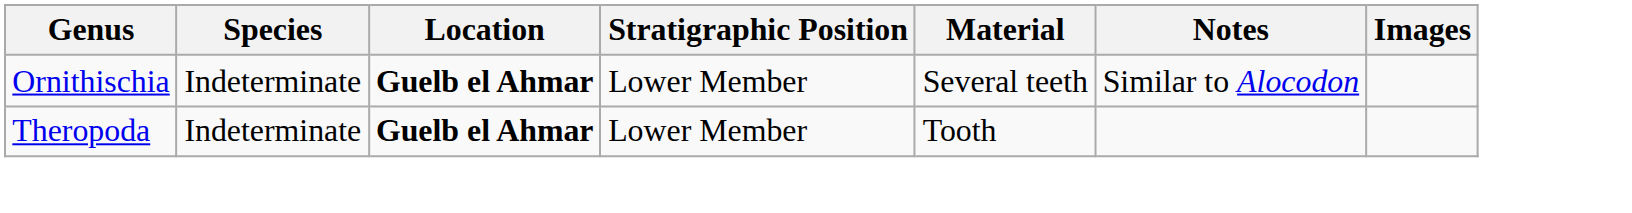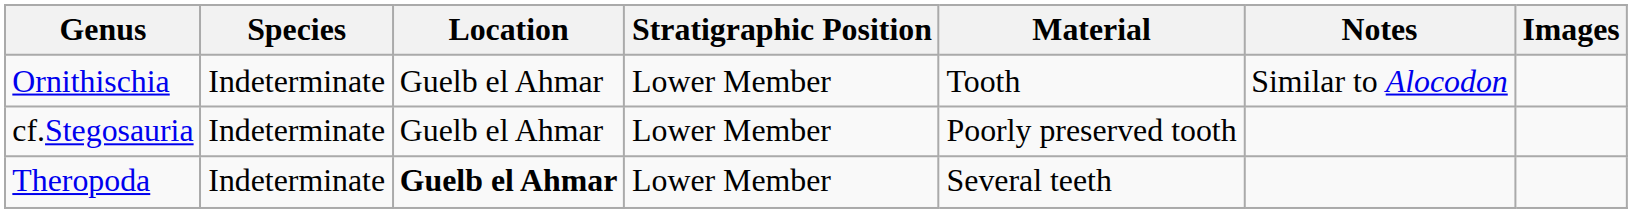 <table class="wikitable" align="center">
 <tr>
 <th>Genus</th>
 <th>Species</th>
 <th>Location</th>
 <th>Stratigraphic Position</th>
 <th>Material</th>
 <th>Notes</th>
 <th>Images</th>
 </tr>
 <tr>
 <td><a href='#'>Ornithischia</a></td>
 <td>Indeterminate</td>
-<td><strong>Guelb el Ahmar</strong></td>
+<td>Guelb el Ahmar</td>
 <td>Lower Member</td>
-<td>Several teeth</td>
+<td>Tooth</td>
 <td>Similar to <em><a href='#'>Alocodon</a></em></td>
+<td></td>
+</tr>
+<tr>
+<td>cf.<a href='#'>Stegosauria</a></td>
+<td>Indeterminate</td>
+<td>Guelb el Ahmar</td>
+<td>Lower Member</td>
+<td>Poorly preserved tooth</td>
+<td></td>
 <td></td>
 </tr>
 <tr>
 <td><a href='#'>Theropoda</a></td>
 <td>Indeterminate</td>
 <td><strong>Guelb el Ahmar</strong></td>
 <td>Lower Member</td>
-<td>Tooth</td>
+<td>Several teeth</td>
 <td></td>
 <td></td>
 </tr>
 </table>
